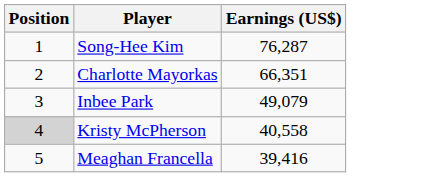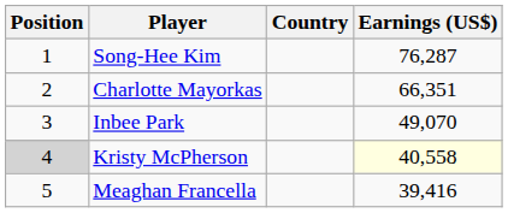 <table class="wikitable">
 <tr>
 <th>Position</th>
 <th>Player</th>
+<th>Country</th>
 <th>Earnings (US$)</th>
 </tr>
 <tr>
 <td align=center>1</td>
 <td><a href='#'>Song-Hee Kim</a></td>
+<td></td>
 <td align=center>76,287</td>
 </tr>
 <tr>
 <td align=center>2</td>
 <td><a href='#'>Charlotte Mayorkas</a></td>
+<td></td>
 <td align=center>66,351</td>
 </tr>
 <tr>
 <td align=center>3</td>
 <td><a href='#'>Inbee Park</a></td>
-<td align=center>49,079</td>
+<td></td>
+<td align=center>49,070</td>
 </tr>
 <tr>
 <td align=center style="background: lightgrey;">4</td>
 <td><a href='#'>Kristy McPherson</a></td>
-<td align=center>40,558</td>
+<td></td>
+<td align=center style="background: lightyellow;">40,558</td>
 </tr>
 <tr>
 <td align=center>5</td>
 <td><a href='#'>Meaghan Francella</a></td>
+<td></td>
 <td align=center>39,416</td>
 </tr>
 </table>
